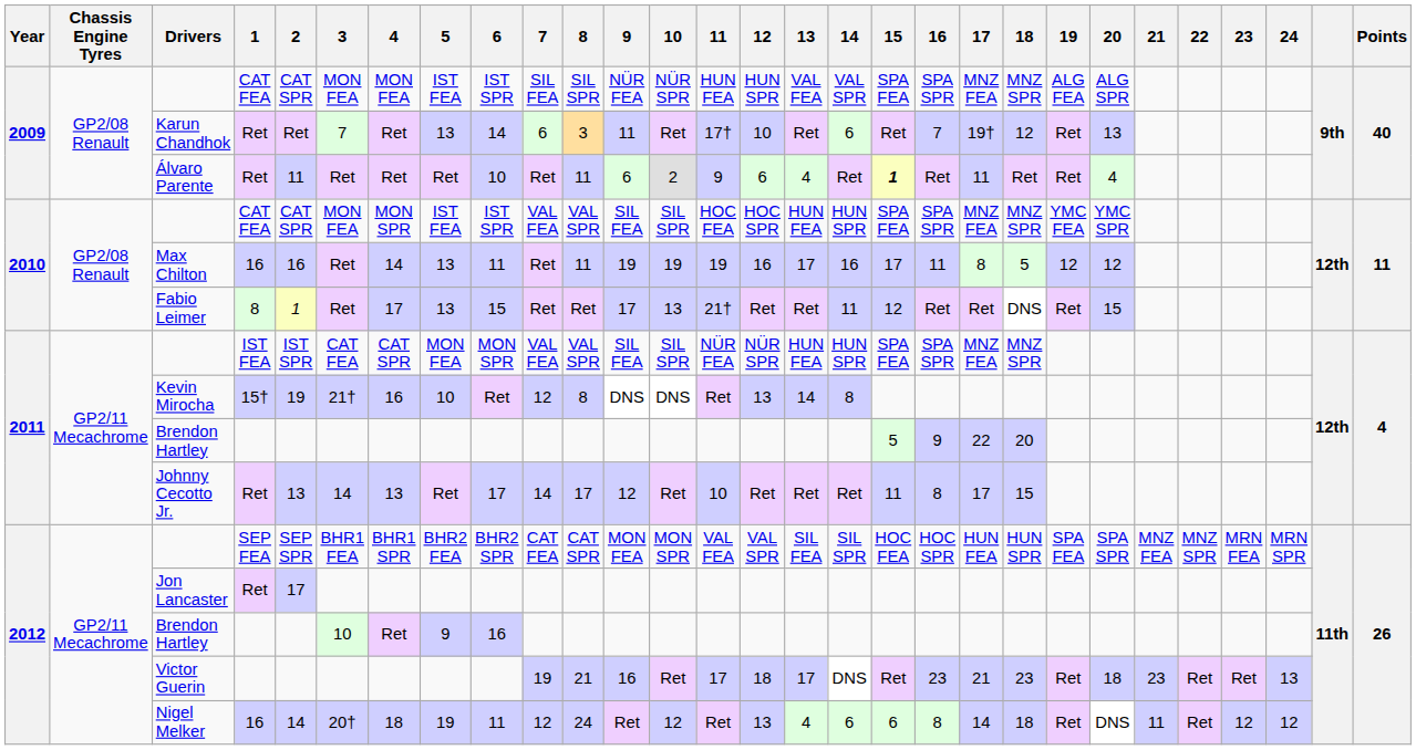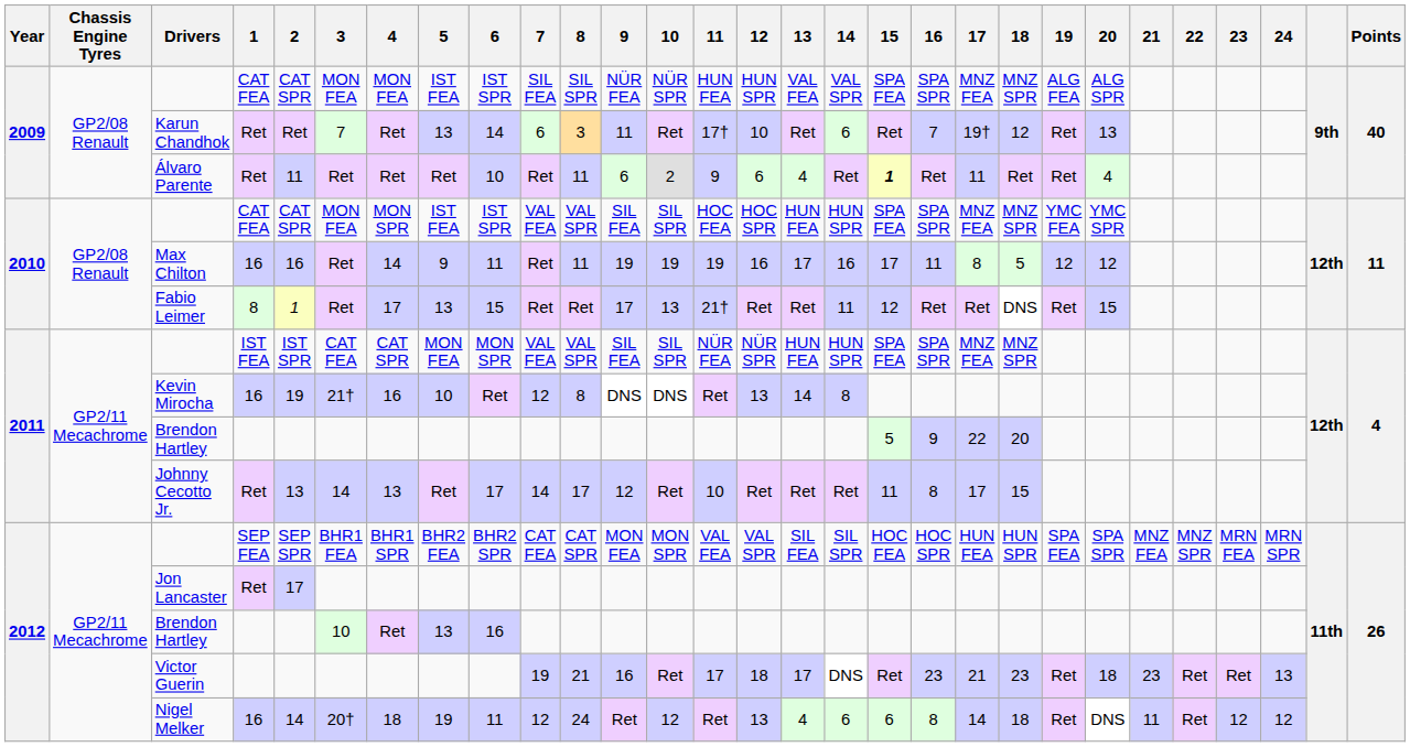 <table class="wikitable" style="text-align:center; font-size:85%;">
 <tr>
 <th>Year</th>
 <th>Chassis<br>Engine<br>Tyres</th>
 <th>Drivers</th>
 <th>1</th>
 <th>2</th>
 <th>3</th>
 <th>4</th>
 <th>5</th>
 <th>6</th>
 <th>7</th>
 <th>8</th>
 <th>9</th>
 <th>10</th>
 <th>11</th>
 <th>12</th>
 <th>13</th>
 <th>14</th>
 <th>15</th>
 <th>16</th>
 <th>17</th>
 <th>18</th>
 <th>19</th>
 <th>20</th>
 <th>21</th>
 <th>22</th>
 <th>23</th>
 <th>24</th>
 <th></th>
 <th>Points</th>
 </tr>
 <tr>
 <th rowspan=3><a href='#'>2009</a></th>
 <td rowspan=3><a href='#'>GP2/08</a><br><a href='#'>Renault</a><br></td>
 <td></td>
 <td><a href='#'>CAT<br>FEA</a></td>
 <td><a href='#'>CAT<br>SPR</a></td>
 <td><a href='#'>MON<br>FEA</a></td>
 <td><a href='#'>MON<br>FEA</a></td>
 <td><a href='#'>IST<br>FEA</a></td>
 <td><a href='#'>IST<br>SPR</a></td>
 <td><a href='#'>SIL<br>FEA</a></td>
 <td><a href='#'>SIL<br>SPR</a></td>
 <td><a href='#'>NÜR<br>FEA</a></td>
 <td><a href='#'>NÜR<br>SPR</a></td>
 <td><a href='#'>HUN<br>FEA</a></td>
 <td><a href='#'>HUN<br>SPR</a></td>
 <td><a href='#'>VAL<br>FEA</a></td>
 <td><a href='#'>VAL<br>SPR</a></td>
 <td><a href='#'>SPA<br>FEA</a></td>
 <td><a href='#'>SPA<br>SPR</a></td>
 <td><a href='#'>MNZ<br>FEA</a></td>
 <td><a href='#'>MNZ<br>SPR</a></td>
 <td><a href='#'>ALG<br>FEA</a></td>
 <td><a href='#'>ALG<br>SPR</a></td>
 <td></td>
 <td></td>
 <td></td>
 <td></td>
 <th rowspan=3>9th</th>
 <th rowspan=3>40</th>
 </tr>
 <tr>
 <td align=left> <a href='#'>Karun Chandhok</a></td>
 <td style="background:#EFCFFF;">Ret</td>
 <td style="background:#EFCFFF;">Ret</td>
 <td style="background:#DFFFDF;">7</td>
 <td style="background:#EFCFFF;">Ret</td>
 <td style="background:#CFCFFF;">13</td>
 <td style="background:#CFCFFF;">14</td>
 <td style="background:#DFFFDF;">6</td>
 <td style="background:#FFDF9F;">3</td>
 <td style="background:#CFCFFF;">11</td>
 <td style="background:#EFCFFF;">Ret</td>
 <td style="background:#CFCFFF;">17†</td>
 <td style="background:#CFCFFF;">10</td>
 <td style="background:#EFCFFF;">Ret</td>
 <td style="background:#DFFFDF;">6</td>
 <td style="background:#EFCFFF;">Ret</td>
 <td style="background:#CFCFFF;">7</td>
 <td style="background:#CFCFFF;">19†</td>
 <td style="background:#CFCFFF;">12</td>
 <td style="background:#EFCFFF;">Ret</td>
 <td style="background:#CFCFFF;">13</td>
 <td></td>
 <td></td>
 <td></td>
 <td></td>
 </tr>
 <tr>
 <td align=left> <a href='#'>Álvaro Parente</a></td>
 <td style="background:#EFCFFF;">Ret</td>
 <td style="background:#CFCFFF;">11</td>
 <td style="background:#EFCFFF;">Ret</td>
 <td style="background:#EFCFFF;">Ret</td>
 <td style="background:#EFCFFF;">Ret</td>
 <td style="background:#CFCFFF;">10</td>
 <td style="background:#EFCFFF;">Ret</td>
 <td style="background:#CFCFFF;">11</td>
 <td style="background:#DFFFDF;">6</td>
 <td style="background:#DFDFDF;">2</td>
 <td style="background:#CFCFFF;">9</td>
 <td style="background:#DFFFDF;">6</td>
 <td style="background:#DFFFDF;">4</td>
 <td style="background:#EFCFFF;">Ret</td>
 <td style="background:#FBFFBF;"><strong><em>1</em></strong></td>
 <td style="background:#EFCFFF;">Ret</td>
 <td style="background:#CFCFFF;">11</td>
 <td style="background:#EFCFFF;">Ret</td>
 <td style="background:#EFCFFF;">Ret</td>
 <td style="background:#DFFFDF;">4</td>
 <td></td>
 <td></td>
 <td></td>
 <td></td>
 </tr>
 <tr>
 <th rowspan=3><a href='#'>2010</a></th>
 <td rowspan=3><a href='#'>GP2/08</a><br><a href='#'>Renault</a><br></td>
 <td></td>
 <td><a href='#'>CAT<br>FEA</a></td>
 <td><a href='#'>CAT<br>SPR</a></td>
 <td><a href='#'>MON<br>FEA</a></td>
 <td><a href='#'>MON<br>SPR</a></td>
 <td><a href='#'>IST<br>FEA</a></td>
 <td><a href='#'>IST<br>SPR</a></td>
 <td><a href='#'>VAL<br>FEA</a></td>
 <td><a href='#'>VAL<br>SPR</a></td>
 <td><a href='#'>SIL<br>FEA</a></td>
 <td><a href='#'>SIL<br>SPR</a></td>
 <td><a href='#'>HOC<br>FEA</a></td>
 <td><a href='#'>HOC<br>SPR</a></td>
 <td><a href='#'>HUN<br>FEA</a></td>
 <td><a href='#'>HUN<br>SPR</a></td>
 <td><a href='#'>SPA<br>FEA</a></td>
 <td><a href='#'>SPA<br>SPR</a></td>
 <td><a href='#'>MNZ<br>FEA</a></td>
 <td><a href='#'>MNZ<br>SPR</a></td>
 <td><a href='#'>YMC<br>FEA</a></td>
 <td><a href='#'>YMC<br>SPR</a></td>
 <td></td>
 <td></td>
 <td></td>
 <td></td>
 <th rowspan=3>12th</th>
 <th rowspan=3>11</th>
 </tr>
 <tr>
 <td align=left> <a href='#'>Max Chilton</a></td>
 <td style="background:#cfcfff;">16</td>
 <td style="background:#CFCFFF;">16</td>
 <td style="background:#EFCFFF;">Ret</td>
 <td style="background:#CFCFFF;">14</td>
-<td style="background:#CFCFFF;">13</td>
+<td style="background:#CFCFFF;">9</td>
 <td style="background:#CFCFFF;">11</td>
 <td style="background:#EFCFFF;">Ret</td>
 <td style="background:#CFCFFF;">11</td>
 <td style="background:#CFCFFF;">19</td>
 <td style="background:#CFCFFF;">19</td>
 <td style="background:#CFCFFF;">19</td>
 <td style="background:#CFCFFF;">16</td>
 <td style="background:#CFCFFF;">17</td>
 <td style="background:#CFCFFF;">16</td>
 <td style="background:#CFCFFF;">17</td>
 <td style="background:#CFCFFF;">11</td>
 <td style="background:#DFFFDF;">8</td>
 <td style="background:#DFFFDF;">5</td>
 <td style="background:#CFCFFF;">12</td>
 <td style="background:#CFCFFF;">12</td>
 <td></td>
 <td></td>
 <td></td>
 <td></td>
 </tr>
 <tr>
 <td align=left> <a href='#'>Fabio Leimer</a></td>
 <td style="background:#DFFFDF;">8</td>
 <td style="background:#FBFFBF;"><em>1</em></td>
 <td style="background:#EFCFFF;">Ret</td>
 <td style="background:#CFCFFF;">17</td>
 <td style="background:#CFCFFF;">13</td>
 <td style="background:#CFCFFF;">15</td>
 <td style="background:#EFCFFF;">Ret</td>
 <td style="background:#EFCFFF;">Ret</td>
 <td style="background:#CFCFFF;">17</td>
 <td style="background:#CFCFFF;">13</td>
 <td style="background:#CFCFFF;">21†</td>
 <td style="background:#EFCFFF;">Ret</td>
 <td style="background:#EFCFFF;">Ret</td>
 <td style="background:#CFCFFF;">11</td>
 <td style="background:#CFCFFF;">12</td>
 <td style="background:#EFCFFF;">Ret</td>
 <td style="background:#EFCFFF;">Ret</td>
 <td style="background:#FFFFFF;">DNS</td>
 <td style="background:#EFCFFF;">Ret</td>
 <td style="background:#CFCFFF;">15</td>
 <td></td>
 <td></td>
 <td></td>
 <td></td>
 </tr>
 <tr>
 <th rowspan=4><a href='#'>2011</a></th>
 <td rowspan=4><a href='#'>GP2/11</a><br><a href='#'>Mecachrome</a><br></td>
 <td></td>
 <td><a href='#'>IST<br>FEA</a></td>
 <td><a href='#'>IST<br>SPR</a></td>
 <td><a href='#'>CAT<br>FEA</a></td>
 <td><a href='#'>CAT<br>SPR</a></td>
 <td><a href='#'>MON<br>FEA</a></td>
 <td><a href='#'>MON<br>SPR</a></td>
 <td><a href='#'>VAL<br>FEA</a></td>
 <td><a href='#'>VAL<br>SPR</a></td>
 <td><a href='#'>SIL<br>FEA</a></td>
 <td><a href='#'>SIL<br>SPR</a></td>
 <td><a href='#'>NÜR<br>FEA</a></td>
 <td><a href='#'>NÜR<br>SPR</a></td>
 <td><a href='#'>HUN<br>FEA</a></td>
 <td><a href='#'>HUN<br>SPR</a></td>
 <td><a href='#'>SPA<br>FEA</a></td>
 <td><a href='#'>SPA<br>SPR</a></td>
 <td><a href='#'>MNZ<br>FEA</a></td>
 <td><a href='#'>MNZ<br>SPR</a></td>
 <td></td>
 <td></td>
 <td></td>
 <td></td>
 <td></td>
 <td></td>
 <th rowspan=4>12th</th>
 <th rowspan=4>4</th>
 </tr>
 <tr>
 <td align=left> <a href='#'>Kevin Mirocha</a></td>
-<td style="background:#CFCFFF;">15†</td>
+<td style="background:#cfcfff;">16</td>
 <td style="background:#CFCFFF;">19</td>
 <td style="background:#CFCFFF;">21†</td>
 <td style="background:#CFCFFF;">16</td>
 <td style="background:#CFCFFF;">10</td>
 <td style="background:#EFCFFF;">Ret</td>
 <td style="background:#CFCFFF;">12</td>
 <td style="background:#CFCFFF;">8</td>
 <td style="background:#FFFFFF;">DNS</td>
 <td style="background:#FFFFFF;">DNS</td>
 <td style="background:#EFCFFF;">Ret</td>
 <td style="background:#CFCFFF;">13</td>
 <td style="background:#CFCFFF;">14</td>
 <td style="background:#CFCFFF;">8</td>
 <td></td>
 <td></td>
 <td></td>
 <td></td>
 <td></td>
 <td></td>
 <td></td>
 <td></td>
 <td></td>
 <td></td>
 </tr>
 <tr>
 <td align=left> <a href='#'>Brendon Hartley</a></td>
 <td></td>
 <td></td>
 <td></td>
 <td></td>
 <td></td>
 <td></td>
 <td></td>
 <td></td>
 <td></td>
 <td></td>
 <td></td>
 <td></td>
 <td></td>
 <td></td>
 <td style="background:#DFFFDF;">5</td>
 <td style="background:#CFCFFF;">9</td>
 <td style="background:#CFCFFF;">22</td>
 <td style="background:#CFCFFF;">20</td>
 <td></td>
 <td></td>
 <td></td>
 <td></td>
 <td></td>
 <td></td>
 </tr>
 <tr>
 <td align=left> <a href='#'>Johnny Cecotto Jr.</a></td>
 <td style="background:#EFCFFF;">Ret</td>
 <td style="background:#CFCFFF;">13</td>
 <td style="background:#CFCFFF;">14</td>
 <td style="background:#CFCFFF;">13</td>
 <td style="background:#EFCFFF;">Ret</td>
 <td style="background:#CFCFFF;">17</td>
 <td style="background:#CFCFFF;">14</td>
 <td style="background:#CFCFFF;">17</td>
 <td style="background:#CFCFFF;">12</td>
 <td style="background:#EFCFFF;">Ret</td>
 <td style="background:#CFCFFF;">10</td>
 <td style="background:#EFCFFF;">Ret</td>
 <td style="background:#EFCFFF;">Ret</td>
 <td style="background:#EFCFFF;">Ret</td>
 <td style="background:#CFCFFF;">11</td>
 <td style="background:#CFCFFF;">8</td>
 <td style="background:#CFCFFF;">17</td>
 <td style="background:#CFCFFF;">15</td>
 <td></td>
 <td></td>
 <td></td>
 <td></td>
 <td></td>
 <td></td>
 </tr>
 <tr>
 <th rowspan=5><a href='#'>2012</a></th>
 <td rowspan=5><a href='#'>GP2/11</a><br><a href='#'>Mecachrome</a><br></td>
 <td></td>
 <td><a href='#'>SEP<br>FEA</a></td>
 <td><a href='#'>SEP<br>SPR</a></td>
 <td><a href='#'>BHR1<br>FEA</a></td>
 <td><a href='#'>BHR1<br>SPR</a></td>
 <td><a href='#'>BHR2<br>FEA</a></td>
 <td><a href='#'>BHR2<br>SPR</a></td>
 <td><a href='#'>CAT<br>FEA</a></td>
 <td><a href='#'>CAT<br>SPR</a></td>
 <td><a href='#'>MON<br>FEA</a></td>
 <td><a href='#'>MON<br>SPR</a></td>
 <td><a href='#'>VAL<br>FEA</a></td>
 <td><a href='#'>VAL<br>SPR</a></td>
 <td><a href='#'>SIL<br>FEA</a></td>
 <td><a href='#'>SIL<br>SPR</a></td>
 <td><a href='#'>HOC<br>FEA</a></td>
 <td><a href='#'>HOC<br>SPR</a></td>
 <td><a href='#'>HUN<br>FEA</a></td>
 <td><a href='#'>HUN<br>SPR</a></td>
 <td><a href='#'>SPA<br>FEA</a></td>
 <td><a href='#'>SPA<br>SPR</a></td>
 <td><a href='#'>MNZ<br>FEA</a></td>
 <td><a href='#'>MNZ<br>SPR</a></td>
 <td><a href='#'>MRN<br>FEA</a></td>
 <td><a href='#'>MRN<br>SPR</a></td>
 <th rowspan=5>11th</th>
 <th rowspan=5>26</th>
 </tr>
 <tr>
 <td align=left> <a href='#'>Jon Lancaster</a></td>
 <td style="background:#EFCFFF;">Ret</td>
 <td style="background:#CFCFFF;">17</td>
 <td></td>
 <td></td>
 <td></td>
 <td></td>
 <td></td>
 <td></td>
 <td></td>
 <td></td>
 <td></td>
 <td></td>
 <td></td>
 <td></td>
 <td></td>
 <td></td>
 <td></td>
 <td></td>
 <td></td>
 <td></td>
 <td></td>
 <td></td>
 <td></td>
 <td></td>
 </tr>
 <tr>
 <td align=left> <a href='#'>Brendon Hartley</a></td>
 <td></td>
 <td></td>
 <td style="background:#DFFFDF;">10</td>
 <td style="background:#EFCFFF;">Ret</td>
-<td style="background:#CFCFFF;">9</td>
+<td style="background:#CFCFFF;">13</td>
 <td style="background:#CFCFFF;">16</td>
 <td></td>
 <td></td>
 <td></td>
 <td></td>
 <td></td>
 <td></td>
 <td></td>
 <td></td>
 <td></td>
 <td></td>
 <td></td>
 <td></td>
 <td></td>
 <td></td>
 <td></td>
 <td></td>
 <td></td>
 <td></td>
 </tr>
 <tr>
 <td align=left> <a href='#'>Victor Guerin</a></td>
 <td></td>
 <td></td>
 <td></td>
 <td></td>
 <td></td>
 <td></td>
 <td style="background:#CFCFFF;">19</td>
 <td style="background:#CFCFFF;">21</td>
 <td style="background:#CFCFFF;">16</td>
 <td style="background:#EFCFFF;">Ret</td>
 <td style="background:#CFCFFF;">17</td>
 <td style="background:#CFCFFF;">18</td>
 <td style="background:#CFCFFF;">17</td>
 <td style="background:#FFFFFF;">DNS</td>
 <td style="background:#EFCFFF;">Ret</td>
 <td style="background:#CFCFFF;">23</td>
 <td style="background:#CFCFFF;">21</td>
 <td style="background:#CFCFFF;">23</td>
 <td style="background:#EFCFFF;">Ret</td>
 <td style="background:#CFCFFF;">18</td>
 <td style="background:#CFCFFF;">23</td>
 <td style="background:#EFCFFF;">Ret</td>
 <td style="background:#EFCFFF;">Ret</td>
 <td style="background:#CFCFFF;">13</td>
 </tr>
 <tr>
 <td align=left> <a href='#'>Nigel Melker</a></td>
 <td style="background:#cfcfff;">16</td>
 <td style="background:#cfcfff;">14</td>
 <td style="background:#cfcfff;">20†</td>
 <td style="background:#cfcfff;">18</td>
 <td style="background:#cfcfff;">19</td>
 <td style="background:#cfcfff;">11</td>
 <td style="background:#CFCFFF;">12</td>
 <td style="background:#cfcfff;">24</td>
 <td style="background:#efcfff;">Ret</td>
 <td style="background:#cfcfff;">12</td>
 <td style="background:#efcfff;">Ret</td>
 <td style="background:#cfcfff;">13</td>
 <td style="background:#DFFFDF;">4</td>
 <td style="background:#DFFFDF;">6</td>
 <td style="background:#DFFFDF;">6</td>
 <td style="background:#DFFFDF;">8</td>
 <td style="background:#cfcfff;">14</td>
 <td style="background:#cfcfff;">18</td>
 <td style="background:#efcfff;">Ret</td>
 <td style="background:#ffffff;">DNS</td>
 <td style="background:#cfcfff;">11</td>
 <td style="background:#efcfff;">Ret</td>
 <td style="background:#cfcfff;">12</td>
 <td style="background:#cfcfff;">12</td>
 </tr>
 </table>
